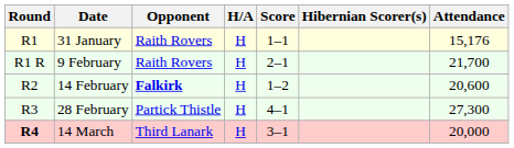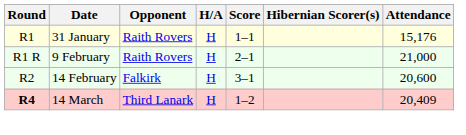 <table class="wikitable" style="text-align:center">
 <tr>
 <th>Round</th>
 <th>Date</th>
 <th>Opponent</th>
 <th>H/A</th>
 <th>Score</th>
 <th>Hibernian Scorer(s)</th>
 <th>Attendance</th>
 </tr>
 <tr bgcolor=#FFFFDD>
 <td>R1</td>
 <td align=left>31 January</td>
 <td align=left><a href='#'>Raith Rovers</a></td>
 <td><a href='#'>H</a></td>
 <td>1–1</td>
 <td align=left></td>
 <td>15,176</td>
 </tr>
 <tr bgcolor=#EEFFEE>
 <td>R1 R</td>
 <td align=left>9 February</td>
 <td align=left><a href='#'>Raith Rovers</a></td>
 <td><a href='#'>H</a></td>
 <td>2–1</td>
 <td align=left></td>
-<td>21,700</td>
+<td>21,000</td>
 </tr>
 <tr bgcolor=#EEFFEE>
 <td>R2</td>
 <td align=left>14 February</td>
-<td align=left><strong><a href='#'>Falkirk</a></strong></td>
+<td align=left><a href='#'>Falkirk</a></td>
 <td><a href='#'>H</a></td>
-<td>1–2</td>
+<td>3–1</td>
 <td align=left></td>
 <td>20,600</td>
-</tr>
-<tr bgcolor=#EEFFEE>
-<td>R3</td>
-<td align=left>28 February</td>
-<td align=left><a href='#'>Partick Thistle</a></td>
-<td><a href='#'>H</a></td>
-<td>4–1</td>
-<td align=left></td>
-<td>27,300</td>
 </tr>
 <tr bgcolor=#FFCCCC>
 <td><strong>R4</strong></td>
 <td align=left>14 March</td>
 <td align=left><a href='#'>Third Lanark</a></td>
 <td><a href='#'>H</a></td>
-<td>3–1</td>
+<td>1–2</td>
 <td align=left></td>
-<td>20,000</td>
+<td>20,409</td>
 </tr>
 </table>
